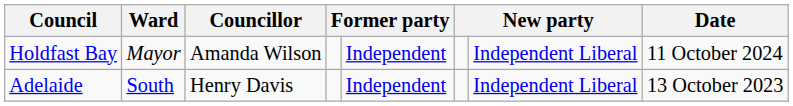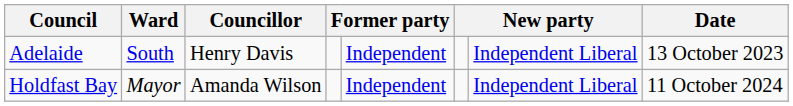 <table class="wikitable sortable">
 <tr>
 <th>Council</th>
 <th>Ward</th>
 <th>Councillor</th>
 <th colspan="2">Former party</th>
 <th colspan="2">New party</th>
 <th>Date</th>
+</tr>
+<tr>
+<td><a href='#'>Adelaide</a></td>
+<td><a href='#'>South</a></td>
+<td>Henry Davis</td>
+<td> </td>
+<td><a href='#'>Independent</a></td>
+<td> </td>
+<td><a href='#'>Independent Liberal</a></td>
+<td>13 October 2023</td>
 </tr>
 <tr>
 <td><a href='#'>Holdfast Bay</a></td>
 <td><em>Mayor</em></td>
 <td>Amanda Wilson</td>
 <td> </td>
 <td><a href='#'>Independent</a></td>
 <td> </td>
 <td><a href='#'>Independent Liberal</a></td>
 <td>11 October 2024</td>
 </tr>
-<tr>
-<td><a href='#'>Adelaide</a></td>
-<td><a href='#'>South</a></td>
-<td>Henry Davis</td>
-<td> </td>
-<td><a href='#'>Independent</a></td>
-<td> </td>
-<td><a href='#'>Independent Liberal</a></td>
-<td>13 October 2023</td>
-</tr>
 </table>
